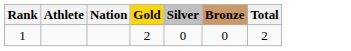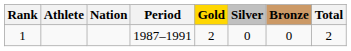 <table class="wikitable sortable" style="text-align:center">
 <tr>
 <th>Rank</th>
 <th>Athlete</th>
 <th>Nation</th>
+<th>Period</th>
 <th style="background-color:gold">Gold</th>
 <th style="background-color:silver">Silver</th>
 <th style="background-color:#cc9966">Bronze</th>
 <th>Total</th>
 </tr>
 <tr>
 <td>1</td>
 <td align=left></td>
 <td align=left></td>
+<td>1987–1991</td>
 <td>2</td>
 <td>0</td>
 <td>0</td>
 <td>2</td>
 </tr>
 </table>
